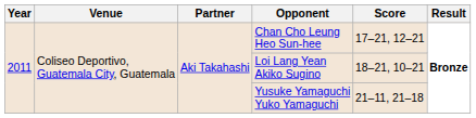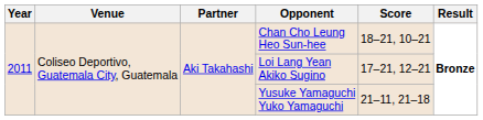 <table class="sortable wikitable" style="font-size: 90%;">
 <tr>
 <th>Year</th>
 <th>Venue</th>
 <th>Partner</th>
 <th>Opponent</th>
 <th>Score</th>
 <th>Result</th>
 </tr>
 <tr style="background:#F3E6D7">
 <td rowspan="3" align="center"><a href='#'>2011</a></td>
 <td rowspan="3" align="left">Coliseo Deportivo,<br><a href='#'>Guatemala City</a>, Guatemala</td>
 <td rowspan="3" align="left"> <a href='#'>Aki Takahashi</a></td>
 <td align="left"> <a href='#'>Chan Cho Leung</a><br> <a href='#'>Heo Sun-hee</a></td>
-<td>17–21, 12–21</td>
+<td>18–21, 10–21</td>
 <td rowspan="3" style="text-align:left; background:white"> <strong>Bronze</strong></td>
 </tr>
 <tr style="background:#F3E6D7">
 <td> <a href='#'>Loi Lang Yean</a><br> <a href='#'>Akiko Sugino</a></td>
-<td>18–21, 10–21</td>
+<td>17–21, 12–21</td>
 </tr>
 <tr style="background:#F3E6D7">
 <td> <a href='#'>Yusuke Yamaguchi</a><br> <a href='#'>Yuko Yamaguchi</a></td>
 <td>21–11, 21–18</td>
 </tr>
 </table>
